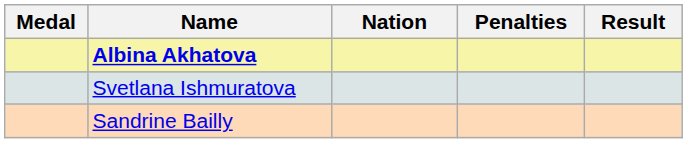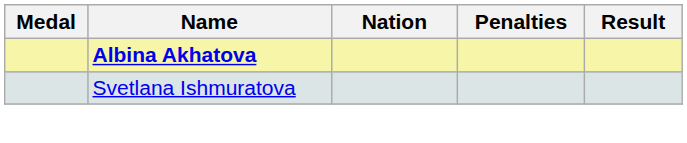 <table class=wikitable style="border:1px solid #AAAAAA;font-size:90%">
 <tr bgcolor="#E4E4E4">
 <th style="border-bottom:1px solid #AAAAAA" width=50>Medal</th>
 <th style="border-bottom:1px solid #AAAAAA" width=160>Name</th>
 <th style="border-bottom:1px solid #AAAAAA" width=80>Nation</th>
 <th style="border-bottom:1px solid #AAAAAA" width=80>Penalties</th>
 <th style="border-bottom:1px solid #AAAAAA" width=60>Result</th>
 </tr>
 <tr bgcolor="#F7F6A8">
 <td align="center"></td>
 <td><strong><a href='#'>Albina Akhatova</a></strong></td>
 <td align="center"></td>
 <td align="center"></td>
 <td align="right"></td>
 </tr>
 <tr bgcolor="#DCE5E5">
 <td align="center"></td>
 <td><a href='#'>Svetlana Ishmuratova</a></td>
 <td align="center"></td>
 <td align="center"></td>
 <td align="right"></td>
 </tr>
-<tr bgcolor="#FFDAB9">
-<td align="center"></td>
-<td><a href='#'>Sandrine Bailly</a></td>
-<td align="center"></td>
-<td align="center"></td>
-<td align="right"></td>
-</tr>
 </table>
